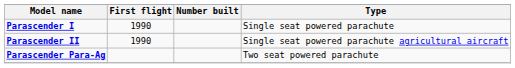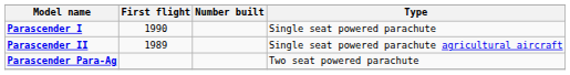 <table class="wikitable" align=center style="font-size:90%;">
 <tr>
 </tr>
 <tr style="background:#efefef;">
 <th>Model name</th>
 <th>First flight</th>
 <th>Number built</th>
 <th>Type</th>
 </tr>
 <tr>
 <td align=left><strong><a href='#'>Parascender I</a></strong></td>
 <td align=center>1990</td>
 <td align=center></td>
 <td align=left>Single seat powered parachute</td>
 </tr>
 <tr>
 <td align=left><strong><a href='#'>Parascender II</a></strong></td>
-<td align=center>1990</td>
+<td align=center>1989</td>
 <td align=center></td>
 <td align=left>Single seat powered parachute <a href='#'>agricultural aircraft</a></td>
 </tr>
 <tr>
 <td align=left><strong><a href='#'>Parascender Para-Ag</a></strong></td>
 <td align=center></td>
 <td align=center></td>
 <td align=left>Two seat powered parachute</td>
 </tr>
 <tr>
 </tr>
 </table>
